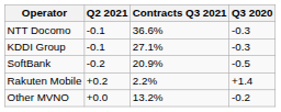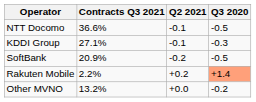 <table class="wikitable">
 <tr>
 <th>Operator</th>
+<th>Contracts Q3 2021</th>
 <th>Q2 2021</th>
-<th>Contracts Q3 2021</th>
 <th>Q3 2020</th>
 </tr>
 <tr>
 <td>NTT Docomo</td>
+<td>36.6%</td>
 <td>-0.1</td>
-<td>36.6%</td>
-<td>-0.3</td>
+<td>-0.5</td>
 </tr>
 <tr>
 <td>KDDI Group</td>
+<td>27.1%</td>
 <td>-0.1</td>
-<td>27.1%</td>
 <td>-0.3</td>
 </tr>
 <tr>
 <td>SoftBank</td>
+<td>20.9%</td>
 <td>-0.2</td>
-<td>20.9%</td>
 <td>-0.5</td>
 </tr>
 <tr>
 <td>Rakuten Mobile</td>
+<td>2.2%</td>
 <td>+0.2</td>
-<td>2.2%</td>
-<td>+1.4</td>
+<td style="background: lightsalmon;">+1.4</td>
 </tr>
 <tr>
 <td>Other MVNO</td>
+<td>13.2%</td>
 <td>+0.0</td>
-<td>13.2%</td>
 <td>-0.2</td>
 </tr>
 </table>
